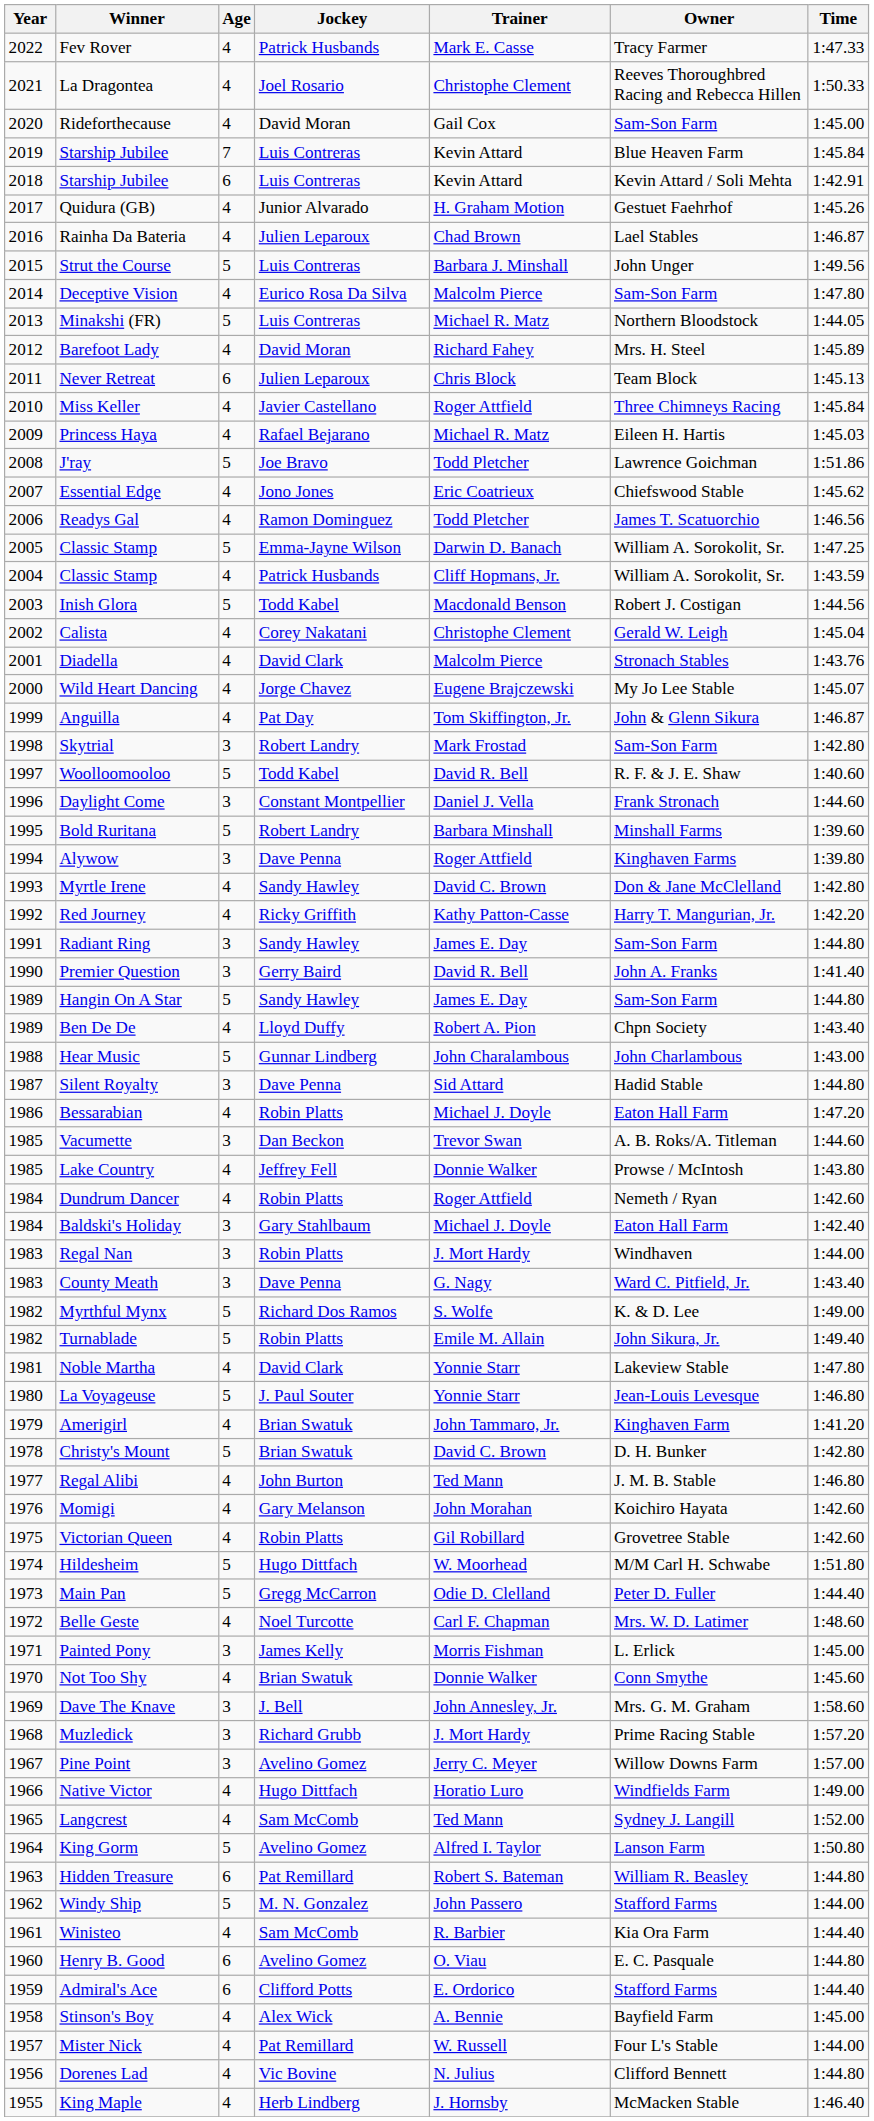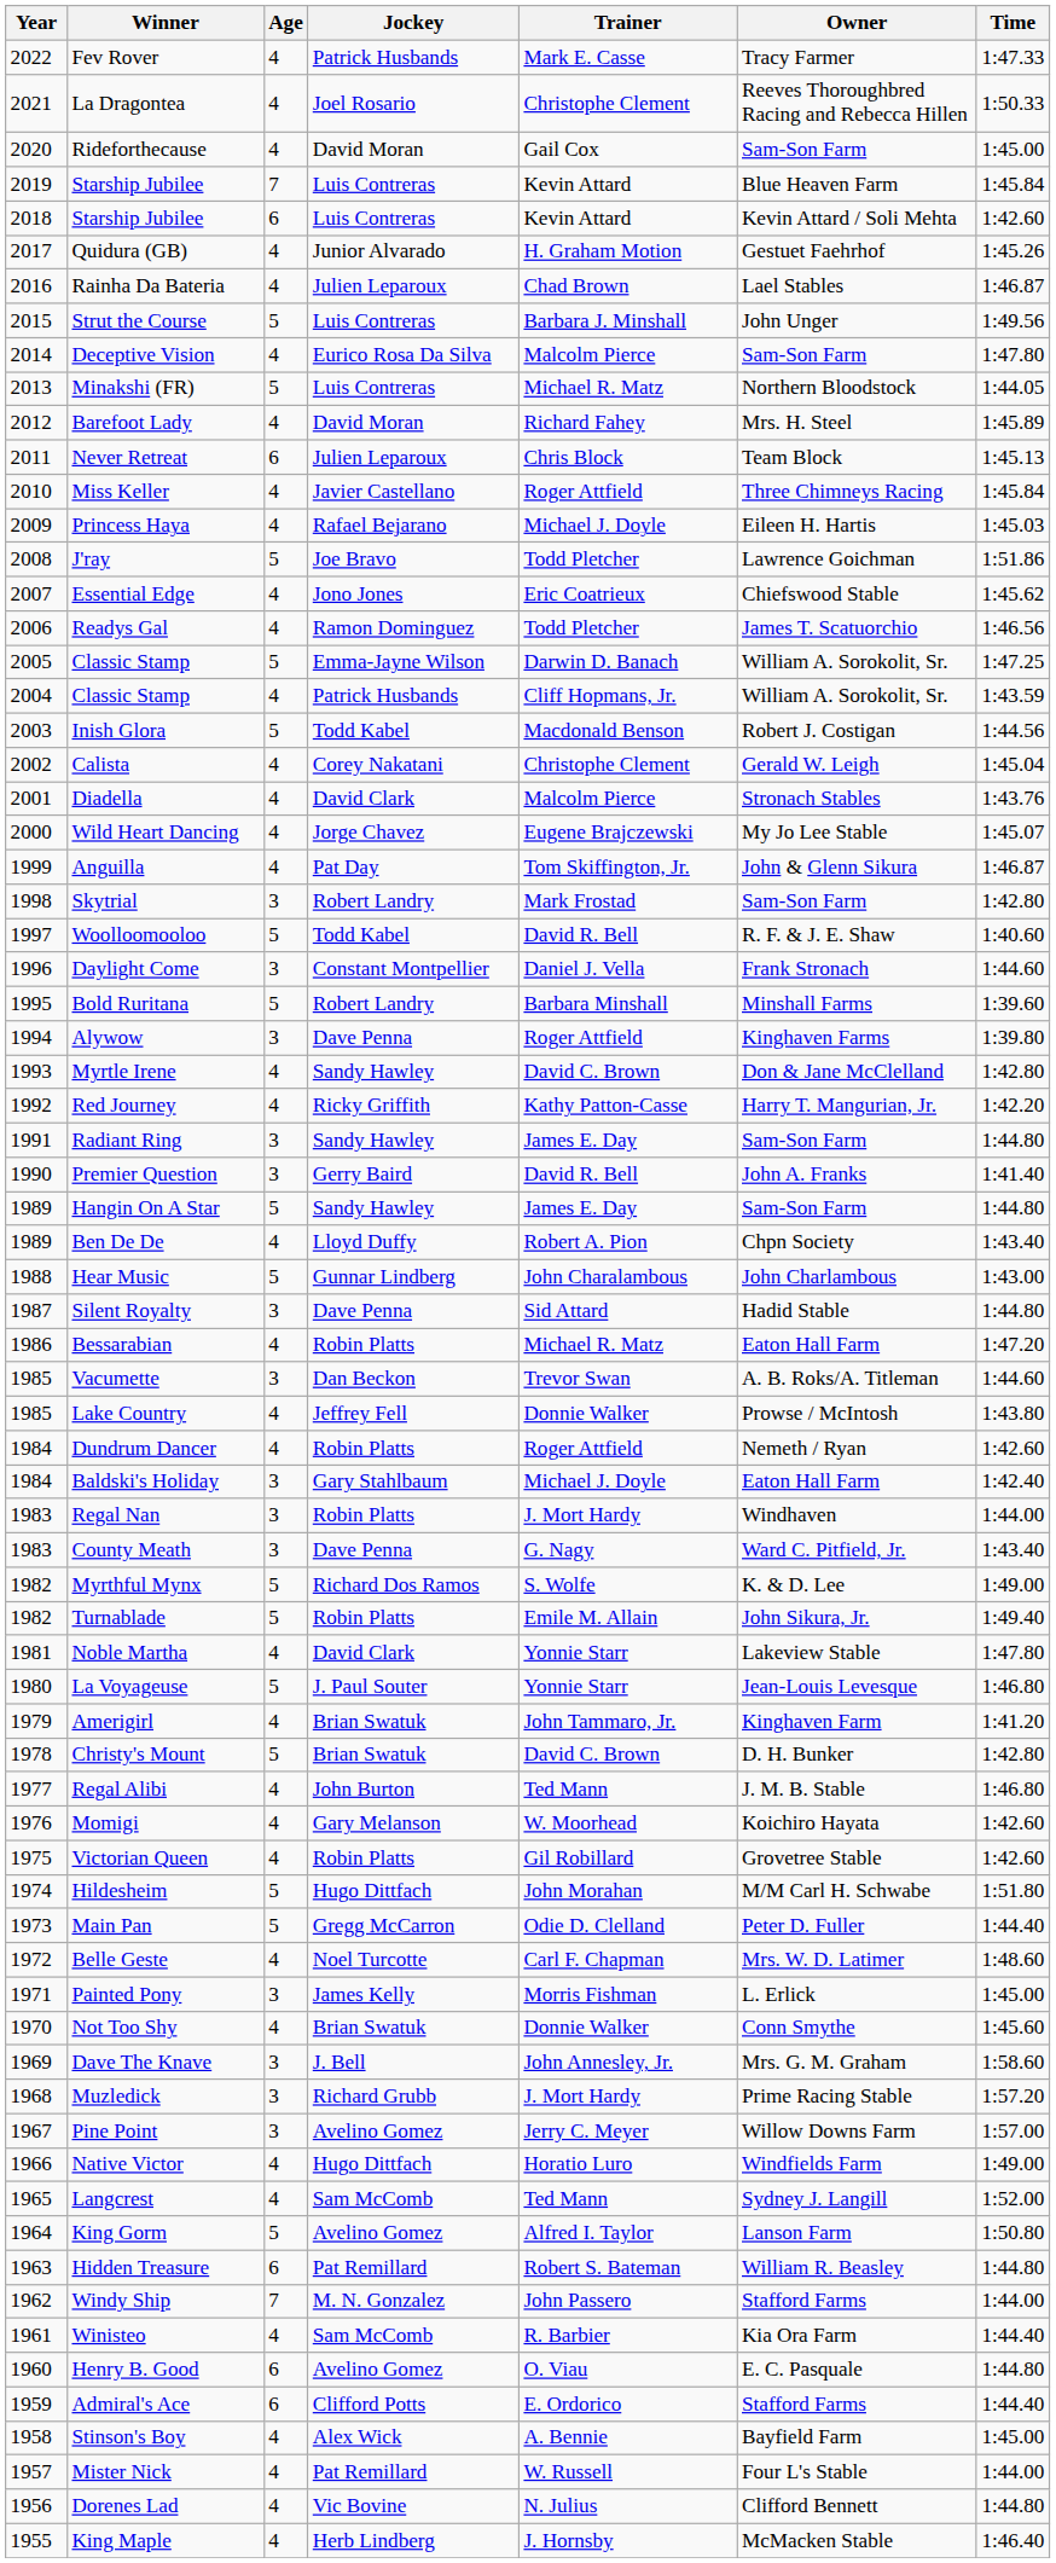 <table class="wikitable sortable" style="font-size:90%">
 <tr>
 <th width="36px">Year<br></th>
 <th width="130px">Winner<br></th>
 <th>Age<br></th>
 <th width="140px">Jockey<br></th>
 <th width="145px">Trainer<br></th>
 <th width="160px">Owner<br></th>
 <th>Time</th>
 </tr>
 <tr>
 <td>2022</td>
 <td>Fev Rover</td>
 <td>4</td>
 <td><a href='#'>Patrick Husbands</a></td>
 <td><a href='#'>Mark E. Casse</a></td>
 <td>Tracy Farmer</td>
 <td>1:47.33</td>
 </tr>
 <tr>
 <td>2021</td>
 <td>La Dragontea</td>
 <td>4</td>
 <td><a href='#'>Joel Rosario</a></td>
 <td><a href='#'>Christophe Clement</a></td>
 <td>Reeves Thoroughbred Racing and Rebecca Hillen</td>
 <td>1:50.33</td>
 </tr>
 <tr>
 <td>2020</td>
 <td>Rideforthecause</td>
 <td>4</td>
 <td>David Moran</td>
 <td>Gail Cox</td>
 <td><a href='#'>Sam-Son Farm</a></td>
 <td>1:45.00</td>
 </tr>
 <tr>
 <td>2019</td>
 <td><a href='#'>Starship Jubilee</a></td>
 <td>7</td>
 <td><a href='#'>Luis Contreras</a></td>
 <td>Kevin Attard</td>
 <td>Blue Heaven Farm</td>
 <td>1:45.84</td>
 </tr>
 <tr>
 <td>2018</td>
 <td><a href='#'>Starship Jubilee</a></td>
 <td>6</td>
 <td><a href='#'>Luis Contreras</a></td>
 <td>Kevin Attard</td>
 <td>Kevin Attard / Soli Mehta</td>
-<td>1:42.91</td>
+<td>1:42.60</td>
 </tr>
 <tr>
 <td>2017</td>
 <td>Quidura (GB)</td>
 <td>4</td>
 <td>Junior Alvarado</td>
 <td><a href='#'>H. Graham Motion</a></td>
 <td>Gestuet Faehrhof</td>
 <td>1:45.26</td>
 </tr>
 <tr>
 <td>2016</td>
 <td>Rainha Da Bateria</td>
 <td>4</td>
 <td><a href='#'>Julien Leparoux</a></td>
 <td><a href='#'>Chad Brown</a></td>
 <td>Lael Stables</td>
 <td>1:46.87</td>
 </tr>
 <tr>
 <td>2015</td>
 <td><a href='#'>Strut the Course</a></td>
 <td>5</td>
 <td><a href='#'>Luis Contreras</a></td>
 <td><a href='#'>Barbara J. Minshall</a></td>
 <td>John Unger</td>
 <td>1:49.56</td>
 </tr>
 <tr>
 <td>2014</td>
 <td><a href='#'>Deceptive Vision</a></td>
 <td>4</td>
 <td><a href='#'>Eurico Rosa Da Silva</a></td>
 <td><a href='#'>Malcolm Pierce</a></td>
 <td><a href='#'>Sam-Son Farm</a></td>
 <td>1:47.80</td>
 </tr>
 <tr>
 <td>2013</td>
 <td><a href='#'>Minakshi</a> (FR)</td>
 <td>5</td>
 <td><a href='#'>Luis Contreras</a></td>
 <td><a href='#'>Michael R. Matz</a></td>
 <td>Northern Bloodstock</td>
 <td>1:44.05</td>
 </tr>
 <tr>
 <td>2012</td>
 <td><a href='#'>Barefoot Lady</a></td>
 <td>4</td>
 <td><a href='#'>David Moran</a></td>
 <td><a href='#'>Richard Fahey</a></td>
 <td>Mrs. H. Steel</td>
 <td>1:45.89</td>
 </tr>
 <tr>
 <td>2011</td>
 <td><a href='#'>Never Retreat</a></td>
 <td>6</td>
 <td><a href='#'>Julien Leparoux</a></td>
 <td><a href='#'>Chris Block</a></td>
 <td>Team Block</td>
 <td>1:45.13</td>
 </tr>
 <tr>
 <td>2010</td>
 <td><a href='#'>Miss Keller</a></td>
 <td>4</td>
 <td><a href='#'>Javier Castellano</a></td>
 <td><a href='#'>Roger Attfield</a></td>
 <td><a href='#'>Three Chimneys Racing</a></td>
 <td>1:45.84</td>
 </tr>
 <tr>
 <td>2009</td>
 <td><a href='#'>Princess Haya</a></td>
 <td>4</td>
 <td><a href='#'>Rafael Bejarano</a></td>
-<td><a href='#'>Michael R. Matz</a></td>
+<td><a href='#'>Michael J. Doyle</a></td>
 <td>Eileen H. Hartis</td>
 <td>1:45.03</td>
 </tr>
 <tr>
 <td>2008</td>
 <td><a href='#'>J'ray</a></td>
 <td>5</td>
 <td><a href='#'>Joe Bravo</a></td>
 <td><a href='#'>Todd Pletcher</a></td>
 <td>Lawrence Goichman</td>
 <td>1:51.86</td>
 </tr>
 <tr>
 <td>2007</td>
 <td><a href='#'>Essential Edge</a></td>
 <td>4</td>
 <td><a href='#'>Jono Jones</a></td>
 <td><a href='#'>Eric Coatrieux</a></td>
 <td>Chiefswood Stable</td>
 <td>1:45.62</td>
 </tr>
 <tr>
 <td>2006</td>
 <td><a href='#'>Readys Gal</a></td>
 <td>4</td>
 <td><a href='#'>Ramon Dominguez</a></td>
 <td><a href='#'>Todd Pletcher</a></td>
 <td><a href='#'>James T. Scatuorchio</a></td>
 <td>1:46.56</td>
 </tr>
 <tr>
 <td>2005</td>
 <td><a href='#'>Classic Stamp</a></td>
 <td>5</td>
 <td><a href='#'>Emma-Jayne Wilson</a></td>
 <td><a href='#'>Darwin D. Banach</a></td>
 <td>William A. Sorokolit, Sr.</td>
 <td>1:47.25</td>
 </tr>
 <tr>
 <td>2004</td>
 <td><a href='#'>Classic Stamp</a></td>
 <td>4</td>
 <td><a href='#'>Patrick Husbands</a></td>
 <td><a href='#'>Cliff Hopmans, Jr.</a></td>
 <td>William A. Sorokolit, Sr.</td>
 <td>1:43.59</td>
 </tr>
 <tr>
 <td>2003</td>
 <td><a href='#'>Inish Glora</a></td>
 <td>5</td>
 <td><a href='#'>Todd Kabel</a></td>
 <td><a href='#'>Macdonald Benson</a></td>
 <td>Robert J. Costigan</td>
 <td>1:44.56</td>
 </tr>
 <tr>
 <td>2002</td>
 <td><a href='#'>Calista</a></td>
 <td>4</td>
 <td><a href='#'>Corey Nakatani</a></td>
 <td><a href='#'>Christophe Clement</a></td>
 <td><a href='#'>Gerald W. Leigh</a></td>
 <td>1:45.04</td>
 </tr>
 <tr>
 <td>2001</td>
 <td><a href='#'>Diadella</a></td>
 <td>4</td>
 <td><a href='#'>David Clark</a></td>
 <td><a href='#'>Malcolm Pierce</a></td>
 <td><a href='#'>Stronach Stables</a></td>
 <td>1:43.76</td>
 </tr>
 <tr>
 <td>2000</td>
 <td><a href='#'>Wild Heart Dancing</a></td>
 <td>4</td>
 <td><a href='#'>Jorge Chavez</a></td>
 <td><a href='#'>Eugene Brajczewski</a></td>
 <td>My Jo Lee Stable</td>
 <td>1:45.07</td>
 </tr>
 <tr>
 <td>1999</td>
 <td><a href='#'>Anguilla</a></td>
 <td>4</td>
 <td><a href='#'>Pat Day</a></td>
 <td><a href='#'>Tom Skiffington, Jr.</a></td>
 <td><a href='#'>John</a> & <a href='#'>Glenn Sikura</a></td>
 <td>1:46.87</td>
 </tr>
 <tr>
 <td>1998</td>
 <td><a href='#'>Skytrial</a></td>
 <td>3</td>
 <td><a href='#'>Robert Landry</a></td>
 <td><a href='#'>Mark Frostad</a></td>
 <td><a href='#'>Sam-Son Farm</a></td>
 <td>1:42.80</td>
 </tr>
 <tr>
 <td>1997</td>
 <td><a href='#'>Woolloomooloo</a></td>
 <td>5</td>
 <td><a href='#'>Todd Kabel</a></td>
 <td><a href='#'>David R. Bell</a></td>
 <td>R. F. & J. E. Shaw</td>
 <td>1:40.60</td>
 </tr>
 <tr>
 <td>1996</td>
 <td><a href='#'>Daylight Come</a></td>
 <td>3</td>
 <td><a href='#'>Constant Montpellier</a></td>
 <td><a href='#'>Daniel J. Vella</a></td>
 <td><a href='#'>Frank Stronach</a></td>
 <td>1:44.60</td>
 </tr>
 <tr>
 <td>1995</td>
 <td><a href='#'>Bold Ruritana</a></td>
 <td>5</td>
 <td><a href='#'>Robert Landry</a></td>
 <td><a href='#'>Barbara Minshall</a></td>
 <td><a href='#'>Minshall Farms</a></td>
 <td>1:39.60</td>
 </tr>
 <tr>
 <td>1994</td>
 <td><a href='#'>Alywow</a></td>
 <td>3</td>
 <td><a href='#'>Dave Penna</a></td>
 <td><a href='#'>Roger Attfield</a></td>
 <td><a href='#'>Kinghaven Farms</a></td>
 <td>1:39.80</td>
 </tr>
 <tr>
 <td>1993</td>
 <td><a href='#'>Myrtle Irene</a></td>
 <td>4</td>
 <td><a href='#'>Sandy Hawley</a></td>
 <td><a href='#'>David C. Brown</a></td>
 <td><a href='#'>Don & Jane McClelland</a></td>
 <td>1:42.80</td>
 </tr>
 <tr>
 <td>1992</td>
 <td><a href='#'>Red Journey</a></td>
 <td>4</td>
 <td><a href='#'>Ricky Griffith</a></td>
 <td><a href='#'>Kathy Patton-Casse</a></td>
 <td><a href='#'>Harry T. Mangurian, Jr.</a></td>
 <td>1:42.20</td>
 </tr>
 <tr>
 <td>1991</td>
 <td><a href='#'>Radiant Ring</a></td>
 <td>3</td>
 <td><a href='#'>Sandy Hawley</a></td>
 <td><a href='#'>James E. Day</a></td>
 <td><a href='#'>Sam-Son Farm</a></td>
 <td>1:44.80</td>
 </tr>
 <tr>
 <td>1990</td>
 <td><a href='#'>Premier Question</a></td>
 <td>3</td>
 <td><a href='#'>Gerry Baird</a></td>
 <td><a href='#'>David R. Bell</a></td>
 <td><a href='#'>John A. Franks</a></td>
 <td>1:41.40</td>
 </tr>
 <tr>
 <td>1989</td>
 <td><a href='#'>Hangin On A Star</a></td>
 <td>5</td>
 <td><a href='#'>Sandy Hawley</a></td>
 <td><a href='#'>James E. Day</a></td>
 <td><a href='#'>Sam-Son Farm</a></td>
 <td>1:44.80</td>
 </tr>
 <tr>
 <td>1989</td>
 <td><a href='#'>Ben De De</a></td>
 <td>4</td>
 <td><a href='#'>Lloyd Duffy</a></td>
 <td><a href='#'>Robert A. Pion</a></td>
 <td>Chpn Society</td>
 <td>1:43.40</td>
 </tr>
 <tr>
 <td>1988</td>
 <td><a href='#'>Hear Music</a></td>
 <td>5</td>
 <td><a href='#'>Gunnar Lindberg</a></td>
 <td><a href='#'>John Charalambous</a></td>
 <td><a href='#'>John Charlambous</a></td>
 <td>1:43.00</td>
 </tr>
 <tr>
 <td>1987</td>
 <td><a href='#'>Silent Royalty</a></td>
 <td>3</td>
 <td><a href='#'>Dave Penna</a></td>
 <td><a href='#'>Sid Attard</a></td>
 <td>Hadid Stable</td>
 <td>1:44.80</td>
 </tr>
 <tr>
 <td>1986</td>
 <td><a href='#'>Bessarabian</a></td>
 <td>4</td>
 <td><a href='#'>Robin Platts</a></td>
-<td><a href='#'>Michael J. Doyle</a></td>
+<td><a href='#'>Michael R. Matz</a></td>
 <td><a href='#'>Eaton Hall Farm</a></td>
 <td>1:47.20</td>
 </tr>
 <tr>
 <td>1985</td>
 <td><a href='#'>Vacumette</a></td>
 <td>3</td>
 <td><a href='#'>Dan Beckon</a></td>
 <td><a href='#'>Trevor Swan</a></td>
 <td>A. B. Roks/A. Titleman</td>
 <td>1:44.60</td>
 </tr>
 <tr>
 <td>1985</td>
 <td><a href='#'>Lake Country</a></td>
 <td>4</td>
 <td><a href='#'>Jeffrey Fell</a></td>
 <td><a href='#'>Donnie Walker</a></td>
 <td>Prowse / McIntosh</td>
 <td>1:43.80</td>
 </tr>
 <tr>
 <td>1984</td>
 <td><a href='#'>Dundrum Dancer</a></td>
 <td>4</td>
 <td><a href='#'>Robin Platts</a></td>
 <td><a href='#'>Roger Attfield</a></td>
 <td>Nemeth / Ryan</td>
 <td>1:42.60</td>
 </tr>
 <tr>
 <td>1984</td>
 <td><a href='#'>Baldski's Holiday</a></td>
 <td>3</td>
 <td><a href='#'>Gary Stahlbaum</a></td>
 <td><a href='#'>Michael J. Doyle</a></td>
 <td><a href='#'>Eaton Hall Farm</a></td>
 <td>1:42.40</td>
 </tr>
 <tr>
 <td>1983</td>
 <td><a href='#'>Regal Nan</a></td>
 <td>3</td>
 <td><a href='#'>Robin Platts</a></td>
 <td><a href='#'>J. Mort Hardy</a></td>
 <td>Windhaven</td>
 <td>1:44.00</td>
 </tr>
 <tr>
 <td>1983</td>
 <td><a href='#'>County Meath</a></td>
 <td>3</td>
 <td><a href='#'>Dave Penna</a></td>
 <td><a href='#'>G. Nagy</a></td>
 <td><a href='#'>Ward C. Pitfield, Jr.</a></td>
 <td>1:43.40</td>
 </tr>
 <tr>
 <td>1982</td>
 <td><a href='#'>Myrthful Mynx</a></td>
 <td>5</td>
 <td><a href='#'>Richard Dos Ramos</a></td>
 <td><a href='#'>S. Wolfe</a></td>
 <td>K. & D. Lee</td>
 <td>1:49.00</td>
 </tr>
 <tr>
 <td>1982</td>
 <td><a href='#'>Turnablade</a></td>
 <td>5</td>
 <td><a href='#'>Robin Platts</a></td>
 <td><a href='#'>Emile M. Allain</a></td>
 <td><a href='#'>John Sikura, Jr.</a></td>
 <td>1:49.40</td>
 </tr>
 <tr>
 <td>1981</td>
 <td><a href='#'>Noble Martha</a></td>
 <td>4</td>
 <td><a href='#'>David Clark</a></td>
 <td><a href='#'>Yonnie Starr</a></td>
 <td>Lakeview Stable</td>
 <td>1:47.80</td>
 </tr>
 <tr>
 <td>1980</td>
 <td><a href='#'>La Voyageuse</a></td>
 <td>5</td>
 <td><a href='#'>J. Paul Souter</a></td>
 <td><a href='#'>Yonnie Starr</a></td>
 <td><a href='#'>Jean-Louis Levesque</a></td>
 <td>1:46.80</td>
 </tr>
 <tr>
 <td>1979</td>
 <td><a href='#'>Amerigirl</a></td>
 <td>4</td>
 <td><a href='#'>Brian Swatuk</a></td>
 <td><a href='#'>John Tammaro, Jr.</a></td>
 <td><a href='#'>Kinghaven Farm</a></td>
 <td>1:41.20</td>
 </tr>
 <tr>
 <td>1978</td>
 <td><a href='#'>Christy's Mount</a></td>
 <td>5</td>
 <td><a href='#'>Brian Swatuk</a></td>
 <td><a href='#'>David C. Brown</a></td>
 <td>D. H. Bunker</td>
 <td>1:42.80</td>
 </tr>
 <tr>
 <td>1977</td>
 <td><a href='#'>Regal Alibi</a></td>
 <td>4</td>
 <td><a href='#'>John Burton</a></td>
 <td><a href='#'>Ted Mann</a></td>
 <td>J. M. B. Stable</td>
 <td>1:46.80</td>
 </tr>
 <tr>
 <td>1976</td>
 <td><a href='#'>Momigi</a></td>
 <td>4</td>
 <td><a href='#'>Gary Melanson</a></td>
-<td><a href='#'>John Morahan</a></td>
+<td><a href='#'>W. Moorhead</a></td>
 <td>Koichiro Hayata</td>
 <td>1:42.60</td>
 </tr>
 <tr>
 <td>1975</td>
 <td><a href='#'>Victorian Queen</a></td>
 <td>4</td>
 <td><a href='#'>Robin Platts</a></td>
 <td><a href='#'>Gil Robillard</a></td>
 <td>Grovetree Stable</td>
 <td>1:42.60</td>
 </tr>
 <tr>
 <td>1974</td>
 <td><a href='#'>Hildesheim</a></td>
 <td>5</td>
 <td><a href='#'>Hugo Dittfach</a></td>
-<td><a href='#'>W. Moorhead</a></td>
+<td><a href='#'>John Morahan</a></td>
 <td>M/M Carl H. Schwabe</td>
 <td>1:51.80</td>
 </tr>
 <tr>
 <td>1973</td>
 <td><a href='#'>Main Pan</a></td>
 <td>5</td>
 <td><a href='#'>Gregg McCarron</a></td>
 <td><a href='#'>Odie D. Clelland</a></td>
 <td><a href='#'>Peter D. Fuller</a></td>
 <td>1:44.40</td>
 </tr>
 <tr>
 <td>1972</td>
 <td><a href='#'>Belle Geste</a></td>
 <td>4</td>
 <td><a href='#'>Noel Turcotte</a></td>
 <td><a href='#'>Carl F. Chapman</a></td>
 <td><a href='#'>Mrs. W. D. Latimer</a></td>
 <td>1:48.60</td>
 </tr>
 <tr>
 <td>1971</td>
 <td><a href='#'>Painted Pony</a></td>
 <td>3</td>
 <td><a href='#'>James Kelly</a></td>
 <td><a href='#'>Morris Fishman</a></td>
 <td>L. Erlick</td>
 <td>1:45.00</td>
 </tr>
 <tr>
 <td>1970</td>
 <td><a href='#'>Not Too Shy</a></td>
 <td>4</td>
 <td><a href='#'>Brian Swatuk</a></td>
 <td><a href='#'>Donnie Walker</a></td>
 <td><a href='#'>Conn Smythe</a></td>
 <td>1:45.60</td>
 </tr>
 <tr>
 <td>1969</td>
 <td><a href='#'>Dave The Knave</a></td>
 <td>3</td>
 <td><a href='#'>J. Bell</a></td>
 <td><a href='#'>John Annesley, Jr.</a></td>
 <td>Mrs. G. M. Graham</td>
 <td>1:58.60</td>
 </tr>
 <tr>
 <td>1968</td>
 <td><a href='#'>Muzledick</a></td>
 <td>3</td>
 <td><a href='#'>Richard Grubb</a></td>
 <td><a href='#'>J. Mort Hardy</a></td>
 <td>Prime Racing Stable</td>
 <td>1:57.20</td>
 </tr>
 <tr>
 <td>1967</td>
 <td><a href='#'>Pine Point</a></td>
 <td>3</td>
 <td><a href='#'>Avelino Gomez</a></td>
 <td><a href='#'>Jerry C. Meyer</a></td>
 <td>Willow Downs Farm</td>
 <td>1:57.00</td>
 </tr>
 <tr>
 <td>1966</td>
 <td><a href='#'>Native Victor</a></td>
 <td>4</td>
 <td><a href='#'>Hugo Dittfach</a></td>
 <td><a href='#'>Horatio Luro</a></td>
 <td><a href='#'>Windfields Farm</a></td>
 <td>1:49.00</td>
 </tr>
 <tr>
 <td>1965</td>
 <td><a href='#'>Langcrest</a></td>
 <td>4</td>
 <td><a href='#'>Sam McComb</a></td>
 <td><a href='#'>Ted Mann</a></td>
 <td><a href='#'>Sydney J. Langill</a></td>
 <td>1:52.00</td>
 </tr>
 <tr>
 <td>1964</td>
 <td><a href='#'>King Gorm</a></td>
 <td>5</td>
 <td><a href='#'>Avelino Gomez</a></td>
 <td><a href='#'>Alfred I. Taylor</a></td>
 <td><a href='#'>Lanson Farm</a></td>
 <td>1:50.80</td>
 </tr>
 <tr>
 <td>1963</td>
 <td><a href='#'>Hidden Treasure</a></td>
 <td>6</td>
 <td><a href='#'>Pat Remillard</a></td>
 <td><a href='#'>Robert S. Bateman</a></td>
 <td><a href='#'>William R. Beasley</a></td>
 <td>1:44.80</td>
 </tr>
 <tr>
 <td>1962</td>
 <td><a href='#'>Windy Ship</a></td>
-<td>5</td>
+<td>7</td>
 <td><a href='#'>M. N. Gonzalez</a></td>
 <td><a href='#'>John Passero</a></td>
 <td><a href='#'>Stafford Farms</a></td>
 <td>1:44.00</td>
 </tr>
 <tr>
 <td>1961</td>
 <td><a href='#'>Winisteo</a></td>
 <td>4</td>
 <td><a href='#'>Sam McComb</a></td>
 <td><a href='#'>R. Barbier</a></td>
 <td>Kia Ora Farm</td>
 <td>1:44.40</td>
 </tr>
 <tr>
 <td>1960</td>
 <td><a href='#'>Henry B. Good</a></td>
 <td>6</td>
 <td><a href='#'>Avelino Gomez</a></td>
 <td><a href='#'>O. Viau</a></td>
 <td>E. C. Pasquale</td>
 <td>1:44.80</td>
 </tr>
 <tr>
 <td>1959</td>
 <td><a href='#'>Admiral's Ace</a></td>
 <td>6</td>
 <td><a href='#'>Clifford Potts</a></td>
 <td><a href='#'>E. Ordorico</a></td>
 <td><a href='#'>Stafford Farms</a></td>
 <td>1:44.40</td>
 </tr>
 <tr>
 <td>1958</td>
 <td><a href='#'>Stinson's Boy</a></td>
 <td>4</td>
 <td><a href='#'>Alex Wick</a></td>
 <td><a href='#'>A. Bennie</a></td>
 <td>Bayfield Farm</td>
 <td>1:45.00</td>
 </tr>
 <tr>
 <td>1957</td>
 <td><a href='#'>Mister Nick</a></td>
 <td>4</td>
 <td><a href='#'>Pat Remillard</a></td>
 <td><a href='#'>W. Russell</a></td>
 <td>Four L's Stable</td>
 <td>1:44.00</td>
 </tr>
 <tr>
 <td>1956</td>
 <td><a href='#'>Dorenes Lad</a></td>
 <td>4</td>
 <td><a href='#'>Vic Bovine</a></td>
 <td><a href='#'>N. Julius</a></td>
 <td>Clifford Bennett</td>
 <td>1:44.80</td>
 </tr>
 <tr>
 <td>1955</td>
 <td><a href='#'>King Maple</a></td>
 <td>4</td>
 <td><a href='#'>Herb Lindberg</a></td>
 <td><a href='#'>J. Hornsby</a></td>
 <td>McMacken Stable</td>
 <td>1:46.40</td>
 </tr>
 </table>
